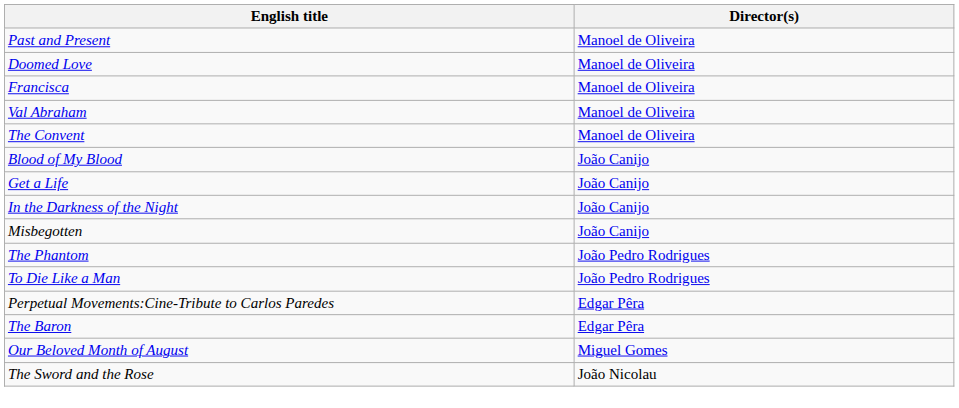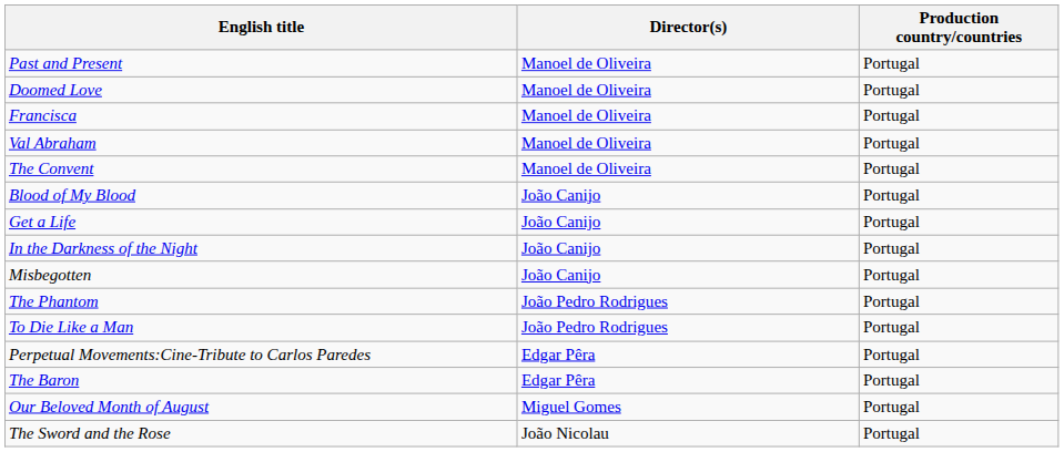 <table class="sortable wikitable" width="80%" cellpadding="5">
 <tr>
 <th width="30%">English title</th>
 <th width="20%">Director(s)</th>
+<th width="10%">Production country/countries</th>
 </tr>
 <tr>
 <td><em><a href='#'>Past and Present</a></em></td>
 <td><a href='#'>Manoel de Oliveira</a></td>
+<td>Portugal</td>
 </tr>
 <tr>
 <td><em><a href='#'>Doomed Love</a></em></td>
 <td><a href='#'>Manoel de Oliveira</a></td>
+<td>Portugal</td>
 </tr>
 <tr>
 <td><em><a href='#'>Francisca</a></em></td>
 <td><a href='#'>Manoel de Oliveira</a></td>
+<td>Portugal</td>
 </tr>
 <tr>
 <td><em><a href='#'>Val Abraham</a></em></td>
 <td><a href='#'>Manoel de Oliveira</a></td>
+<td>Portugal</td>
 </tr>
 <tr>
 <td><em><a href='#'>The Convent</a></em></td>
 <td><a href='#'>Manoel de Oliveira</a></td>
+<td>Portugal</td>
 </tr>
 <tr>
 <td><em><a href='#'>Blood of My Blood</a></em></td>
 <td><a href='#'>João Canijo</a></td>
+<td>Portugal</td>
 </tr>
 <tr>
 <td><em><a href='#'>Get a Life</a></em></td>
 <td><a href='#'>João Canijo</a></td>
+<td>Portugal</td>
 </tr>
 <tr>
 <td><em><a href='#'>In the Darkness of the Night</a></em></td>
 <td><a href='#'>João Canijo</a></td>
+<td>Portugal</td>
 </tr>
 <tr>
 <td><em>Misbegotten</em></td>
 <td><a href='#'>João Canijo</a></td>
+<td>Portugal</td>
 </tr>
 <tr>
 <td><em><a href='#'>The Phantom</a></em></td>
 <td><a href='#'>João Pedro Rodrigues</a></td>
+<td>Portugal</td>
 </tr>
 <tr>
 <td><em><a href='#'>To Die Like a Man</a></em></td>
 <td><a href='#'>João Pedro Rodrigues</a></td>
+<td>Portugal</td>
 </tr>
 <tr>
 <td><em>Perpetual Movements:Cine-Tribute to Carlos Paredes</em></td>
 <td><a href='#'>Edgar Pêra</a></td>
+<td>Portugal</td>
 </tr>
 <tr>
 <td><em><a href='#'>The Baron</a></em></td>
 <td><a href='#'>Edgar Pêra</a></td>
+<td>Portugal</td>
 </tr>
 <tr>
 <td><em><a href='#'>Our Beloved Month of August</a></em></td>
 <td><a href='#'>Miguel Gomes</a></td>
+<td>Portugal</td>
 </tr>
 <tr>
 <td><em>The Sword and the Rose</em></td>
 <td>João Nicolau</td>
+<td>Portugal</td>
 </tr>
 </table>
